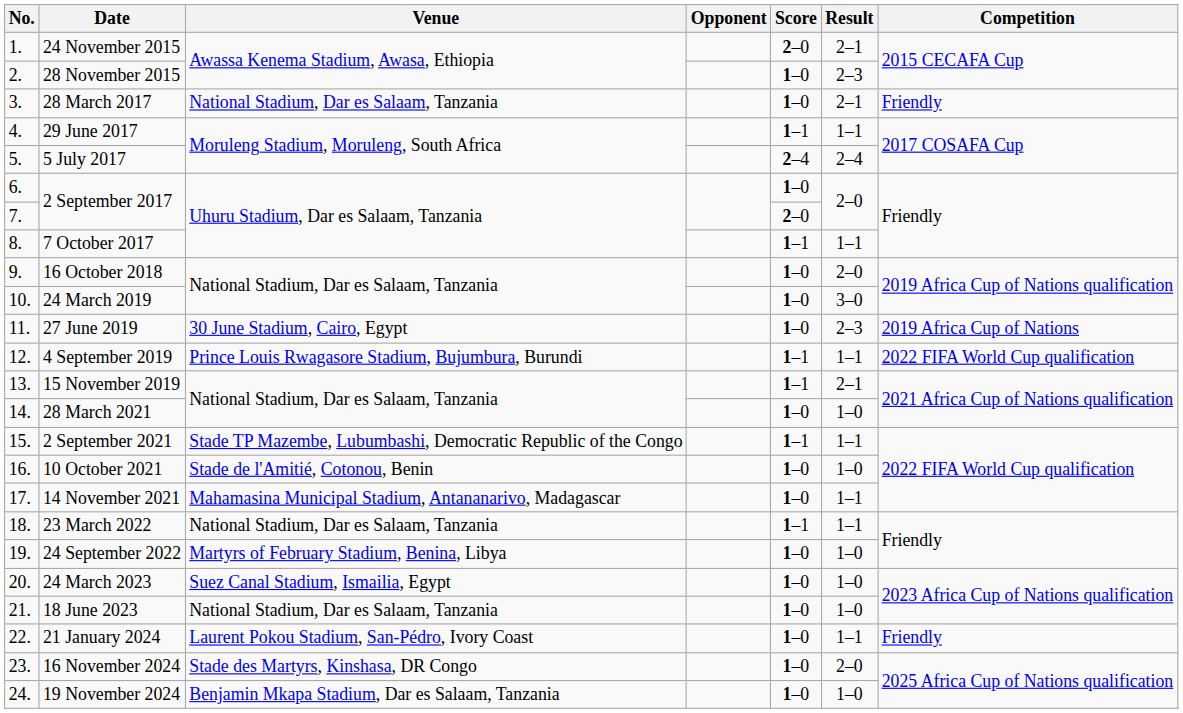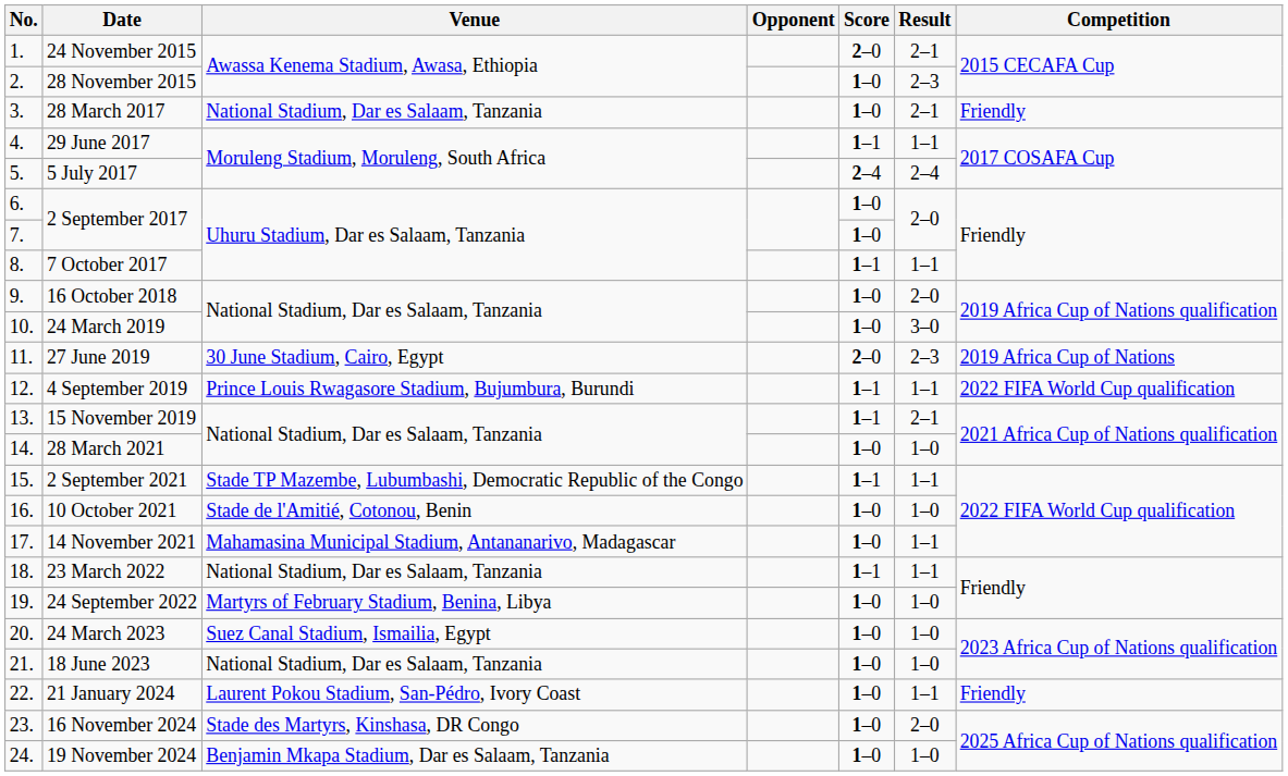 <table class="wikitable" style="font-size:100%;">
 <tr>
 <th>No.</th>
 <th>Date</th>
 <th>Venue</th>
 <th>Opponent</th>
 <th>Score</th>
 <th>Result</th>
 <th>Competition</th>
 </tr>
 <tr>
 <td>1.</td>
 <td>24 November 2015</td>
 <td rowspan="2"><a href='#'>Awassa Kenema Stadium</a>, <a href='#'>Awasa</a>, Ethiopia</td>
 <td></td>
 <td align=center><strong>2</strong>–0</td>
 <td align=center>2–1</td>
 <td rowspan="2"><a href='#'>2015 CECAFA Cup</a></td>
 </tr>
 <tr>
 <td>2.</td>
 <td>28 November 2015</td>
 <td></td>
 <td align=center><strong>1</strong>–0</td>
 <td align=center>2–3</td>
 </tr>
 <tr>
 <td>3.</td>
 <td>28 March 2017</td>
 <td><a href='#'>National Stadium</a>, <a href='#'>Dar es Salaam</a>, Tanzania</td>
 <td></td>
 <td align=center><strong>1</strong>–0</td>
 <td align=center>2–1</td>
 <td><a href='#'>Friendly</a></td>
 </tr>
 <tr>
 <td>4.</td>
 <td>29 June 2017</td>
 <td rowspan="2"><a href='#'>Moruleng Stadium</a>, <a href='#'>Moruleng</a>, South Africa</td>
 <td></td>
 <td align=center><strong>1</strong>–1</td>
 <td align=center>1–1</td>
 <td rowspan="2"><a href='#'>2017 COSAFA Cup</a></td>
 </tr>
 <tr>
 <td>5.</td>
 <td>5 July 2017</td>
 <td></td>
 <td align=center><strong>2</strong>–4</td>
 <td align=center>2–4</td>
 </tr>
 <tr>
 <td>6.</td>
 <td rowspan="2">2 September 2017</td>
 <td rowspan="3"><a href='#'>Uhuru Stadium</a>, Dar es Salaam, Tanzania</td>
 <td rowspan="2"></td>
 <td align=center><strong>1</strong>–0</td>
 <td rowspan="2" align=center>2–0</td>
 <td rowspan="3">Friendly</td>
 </tr>
 <tr>
 <td>7.</td>
-<td align=center><strong>2</strong>–0</td>
+<td align=center><strong>1</strong>–0</td>
 </tr>
 <tr>
 <td>8.</td>
 <td>7 October 2017</td>
 <td></td>
 <td align=center><strong>1</strong>–1</td>
 <td align=center>1–1</td>
 </tr>
 <tr>
 <td>9.</td>
 <td>16 October 2018</td>
 <td rowspan="2">National Stadium, Dar es Salaam, Tanzania</td>
 <td></td>
 <td align=center><strong>1</strong>–0</td>
 <td align=center>2–0</td>
 <td rowspan="2"><a href='#'>2019 Africa Cup of Nations qualification</a></td>
 </tr>
 <tr>
 <td>10.</td>
 <td>24 March 2019</td>
 <td></td>
 <td align=center><strong>1</strong>–0</td>
 <td align=center>3–0</td>
 </tr>
 <tr>
 <td>11.</td>
 <td>27 June 2019</td>
 <td><a href='#'>30 June Stadium</a>, <a href='#'>Cairo</a>, Egypt</td>
 <td></td>
-<td align=center><strong>1</strong>–0</td>
+<td align=center><strong>2</strong>–0</td>
 <td align=center>2–3</td>
 <td><a href='#'>2019 Africa Cup of Nations</a></td>
 </tr>
 <tr>
 <td>12.</td>
 <td>4 September 2019</td>
 <td><a href='#'>Prince Louis Rwagasore Stadium</a>, <a href='#'>Bujumbura</a>, Burundi</td>
 <td></td>
 <td align=center><strong>1</strong>–1</td>
 <td align=center>1–1</td>
 <td><a href='#'>2022 FIFA World Cup qualification</a></td>
 </tr>
 <tr>
 <td>13.</td>
 <td>15 November 2019</td>
 <td rowspan="2">National Stadium, Dar es Salaam, Tanzania</td>
 <td></td>
 <td align=center><strong>1</strong>–1</td>
 <td align=center>2–1</td>
 <td rowspan="2"><a href='#'>2021 Africa Cup of Nations qualification</a></td>
 </tr>
 <tr>
 <td>14.</td>
 <td>28 March 2021</td>
 <td></td>
 <td align=center><strong>1</strong>–0</td>
 <td align=center>1–0</td>
 </tr>
 <tr>
 <td>15.</td>
 <td>2 September 2021</td>
 <td><a href='#'>Stade TP Mazembe</a>, <a href='#'>Lubumbashi</a>, Democratic Republic of the Congo</td>
 <td></td>
 <td align=center><strong>1</strong>–1</td>
 <td align=center>1–1</td>
 <td rowspan="3"><a href='#'>2022 FIFA World Cup qualification</a></td>
 </tr>
 <tr>
 <td>16.</td>
 <td>10 October 2021</td>
 <td><a href='#'>Stade de l'Amitié</a>, <a href='#'>Cotonou</a>, Benin</td>
 <td></td>
 <td align=center><strong>1</strong>–0</td>
 <td align=center>1–0</td>
 </tr>
 <tr>
 <td>17.</td>
 <td>14 November 2021</td>
 <td><a href='#'>Mahamasina Municipal Stadium</a>, <a href='#'>Antananarivo</a>, Madagascar</td>
 <td></td>
 <td align=center><strong>1</strong>–0</td>
 <td align=center>1–1</td>
 </tr>
 <tr>
 <td>18.</td>
 <td>23 March 2022</td>
 <td>National Stadium, Dar es Salaam, Tanzania</td>
 <td></td>
 <td align=center><strong>1</strong>–1</td>
 <td align=center>1–1</td>
 <td rowspan=2>Friendly</td>
 </tr>
 <tr>
 <td>19.</td>
 <td>24 September 2022</td>
 <td><a href='#'>Martyrs of February Stadium</a>, <a href='#'>Benina</a>, Libya</td>
 <td></td>
 <td align=center><strong>1</strong>–0</td>
 <td align=center>1–0</td>
 </tr>
 <tr>
 <td>20.</td>
 <td>24 March 2023</td>
 <td><a href='#'>Suez Canal Stadium</a>, <a href='#'>Ismailia</a>, Egypt</td>
 <td></td>
 <td align=center><strong>1</strong>–0</td>
 <td align=center>1–0</td>
 <td rowspan=2><a href='#'>2023 Africa Cup of Nations qualification</a></td>
 </tr>
 <tr>
 <td>21.</td>
 <td>18 June 2023</td>
 <td>National Stadium, Dar es Salaam, Tanzania</td>
 <td></td>
 <td align=center><strong>1</strong>–0</td>
 <td align=center>1–0</td>
 </tr>
 <tr>
 <td>22.</td>
 <td>21 January 2024</td>
 <td><a href='#'>Laurent Pokou Stadium</a>, <a href='#'>San-Pédro</a>, Ivory Coast</td>
 <td></td>
 <td align=center><strong>1</strong>–0</td>
 <td align=center>1–1</td>
 <td><a href='#'>Friendly</a></td>
 </tr>
 <tr>
 <td>23.</td>
 <td>16 November 2024</td>
 <td><a href='#'>Stade des Martyrs</a>, <a href='#'>Kinshasa</a>, DR Congo</td>
 <td></td>
 <td align=center><strong>1</strong>–0</td>
 <td align=center>2–0</td>
 <td rowspan="2"><a href='#'>2025 Africa Cup of Nations qualification</a></td>
 </tr>
 <tr>
 <td>24.</td>
 <td>19 November 2024</td>
 <td><a href='#'>Benjamin Mkapa Stadium</a>, Dar es Salaam, Tanzania</td>
 <td></td>
 <td align=center><strong>1</strong>–0</td>
 <td align=center>1–0</td>
 </tr>
 </table>
